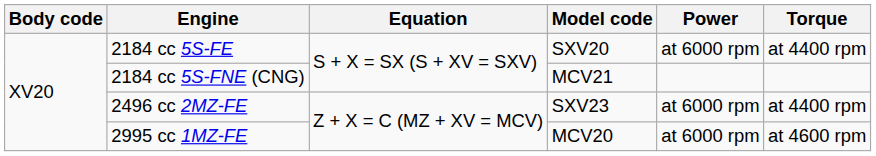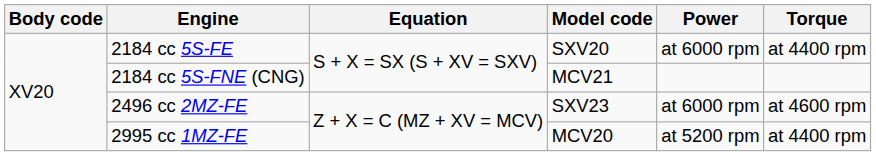 <table class="wikitable">
 <tr>
 <th>Body code</th>
 <th>Engine</th>
 <th>Equation</th>
 <th>Model code</th>
 <th>Power</th>
 <th>Torque</th>
 </tr>
 <tr>
 <td rowspan="4">XV20</td>
 <td>2184 cc <em><a href='#'>5S-FE</a></em></td>
 <td rowspan="2">S + X = SX (S + XV = SXV)</td>
 <td>SXV20</td>
 <td> at 6000 rpm</td>
 <td> at 4400 rpm</td>
 </tr>
 <tr>
 <td>2184 cc <em><a href='#'>5S-FNE</a></em> (CNG)</td>
 <td>MCV21</td>
 <td></td>
 <td></td>
 </tr>
 <tr>
 <td>2496 cc <em><a href='#'>2MZ-FE</a></em></td>
 <td rowspan="2">Z + X = C (MZ + XV = MCV)</td>
 <td>SXV23</td>
 <td> at 6000 rpm</td>
-<td> at 4400 rpm</td>
+<td> at 4600 rpm</td>
 </tr>
 <tr>
 <td>2995 cc <em><a href='#'>1MZ-FE</a></em></td>
 <td>MCV20</td>
-<td> at 6000 rpm</td>
-<td> at 4600 rpm</td>
+<td> at 5200 rpm</td>
+<td> at 4400 rpm</td>
 </tr>
 </table>
